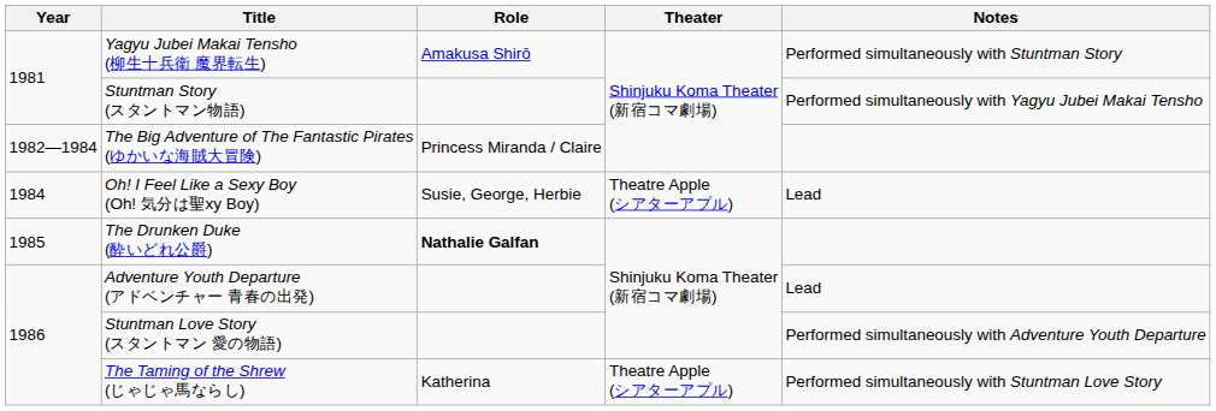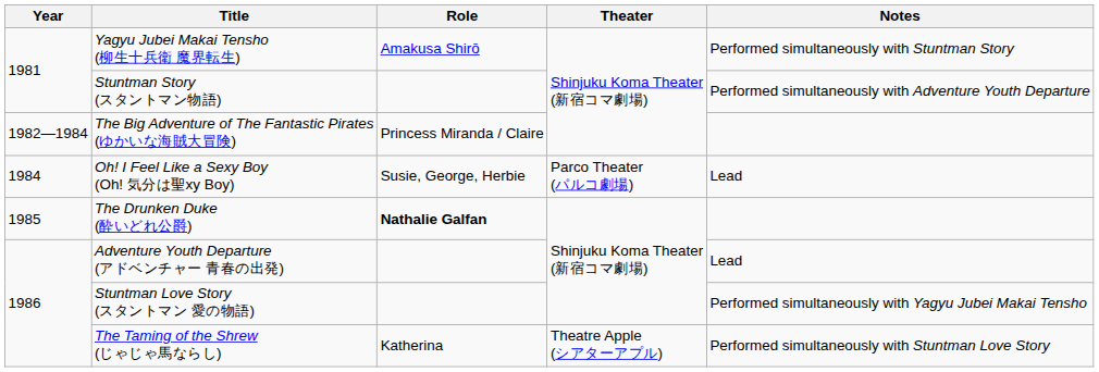 <table class="wikitable sortable">
 <tr>
 <th>Year</th>
 <th>Title</th>
 <th>Role</th>
 <th>Theater</th>
 <th>Notes</th>
 </tr>
 <tr>
 <td rowspan=2>1981</td>
 <td><em>Yagyu Jubei Makai Tensho</em><br>(<a href='#'>柳生十兵衛 魔界転生</a>)</td>
 <td><a href='#'>Amakusa Shirō</a></td>
 <td rowspan=3><a href='#'>Shinjuku Koma Theater</a><br>(新宿コマ劇場)</td>
 <td>Performed simultaneously with <em>Stuntman Story</em></td>
 </tr>
 <tr>
 <td><em>Stuntman Story</em><br>(スタントマン物語)</td>
 <td></td>
-<td>Performed simultaneously with <em>Yagyu Jubei Makai Tensho</em></td>
+<td>Performed simultaneously with <em>Adventure Youth Departure</em></td>
 </tr>
 <tr>
 <td>1982—1984</td>
 <td><em>The Big Adventure of The Fantastic Pirates</em><br>(<a href='#'>ゆかいな海賊大冒険</a>)</td>
 <td>Princess Miranda / Claire</td>
 <td></td>
 </tr>
 <tr>
 <td>1984</td>
 <td><em>Oh! I Feel Like a Sexy Boy</em><br>(Oh! 気分は聖xy Boy)</td>
 <td>Susie, George, Herbie</td>
-<td>Theatre Apple<br>(<a href='#'>シアターアプル</a>)</td>
+<td>Parco Theater<br>(<a href='#'>パルコ劇場</a>)</td>
 <td>Lead</td>
 </tr>
 <tr>
 <td>1985</td>
 <td><em>The Drunken Duke</em><br>(<a href='#'>酔いどれ公爵</a>)</td>
 <td><strong>Nathalie Galfan</strong></td>
 <td rowspan=3>Shinjuku Koma Theater<br>(新宿コマ劇場)</td>
 <td></td>
 </tr>
 <tr>
 <td rowspan=3>1986</td>
 <td><em>Adventure Youth Departure</em><br>(アドベンチャー 青春の出発)</td>
 <td></td>
 <td>Lead</td>
 </tr>
 <tr>
 <td><em>Stuntman Love Story</em><br>(スタントマン 愛の物語)</td>
 <td></td>
-<td>Performed simultaneously with <em>Adventure Youth Departure</em></td>
+<td>Performed simultaneously with <em>Yagyu Jubei Makai Tensho</em></td>
 </tr>
 <tr>
 <td><em><a href='#'>The Taming of the Shrew</a></em><br>(じゃじゃ馬ならし)</td>
 <td>Katherina</td>
 <td>Theatre Apple<br>(<a href='#'>シアターアプル</a>)</td>
 <td>Performed simultaneously with <em>Stuntman Love Story</em></td>
 </tr>
 </table>
